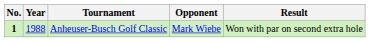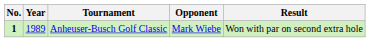 <table class="wikitable" style="font-size:95%;">
 <tr>
 <th>No.</th>
 <th>Year</th>
 <th>Tournament</th>
 <th>Opponent</th>
 <th>Result</th>
 </tr>
 <tr style="background:#D0F0C0;">
 <td align=center><strong>1</strong></td>
-<td><a href='#'>1988</a></td>
+<td><a href='#'>1989</a></td>
 <td><a href='#'>Anheuser-Busch Golf Classic</a></td>
 <td> <a href='#'>Mark Wiebe</a></td>
 <td>Won with par on second extra hole</td>
 </tr>
 </table>
